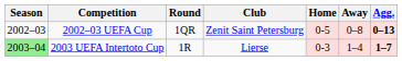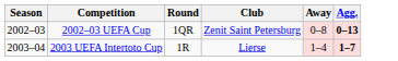 <table class="wikitable" style="text-align:center">
 <tr>
 <th>Season</th>
 <th>Competition</th>
 <th>Round</th>
 <th>Club</th>
-<th>Home</th>
 <th>Away</th>
 <th><a href='#'>Agg.</a></th>
 </tr>
 <tr>
 <td>2002–03</td>
 <td><a href='#'>2002–03 UEFA Cup</a></td>
 <td>1QR</td>
 <td> <a href='#'>Zenit Saint Petersburg</a></td>
-<td bgcolor="#fdd">0-5</td>
 <td bgcolor="#fdd">0–8</td>
 <td bgcolor="#fdd"><strong>0–13</strong></td>
 </tr>
 <tr>
-<td style="background: lightgreen;">2003–04</td>
+<td>2003–04</td>
 <td><a href='#'>2003 UEFA Intertoto Cup</a></td>
 <td>1R</td>
 <td> <a href='#'>Lierse</a></td>
-<td bgcolor="#fdd">0-3</td>
 <td bgcolor="#fdd">1–4</td>
 <td bgcolor="#fdd"><strong>1–7</strong></td>
 </tr>
 </table>
